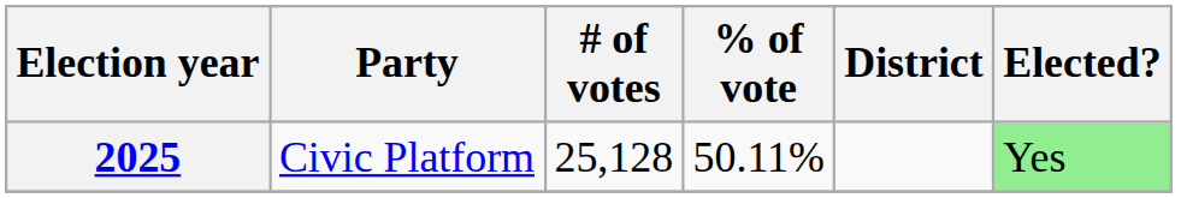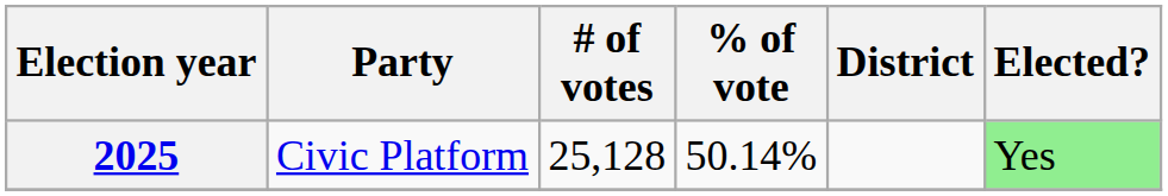 <table class=wikitable>
 <tr>
 <th>Election year</th>
 <th>Party</th>
 <th># of<br>votes</th>
 <th>% of<br>vote</th>
 <th>District</th>
 <th>Elected?</th>
 </tr>
 <tr>
 <th><a href='#'>2025</a></th>
 <td><a href='#'>Civic Platform</a></td>
 <td>25,128</td>
-<td>50.11%</td>
+<td>50.14%</td>
 <td></td>
 <td style="background:Lightgreen;">Yes</td>
 </tr>
 <tr>
 </tr>
 </table>
